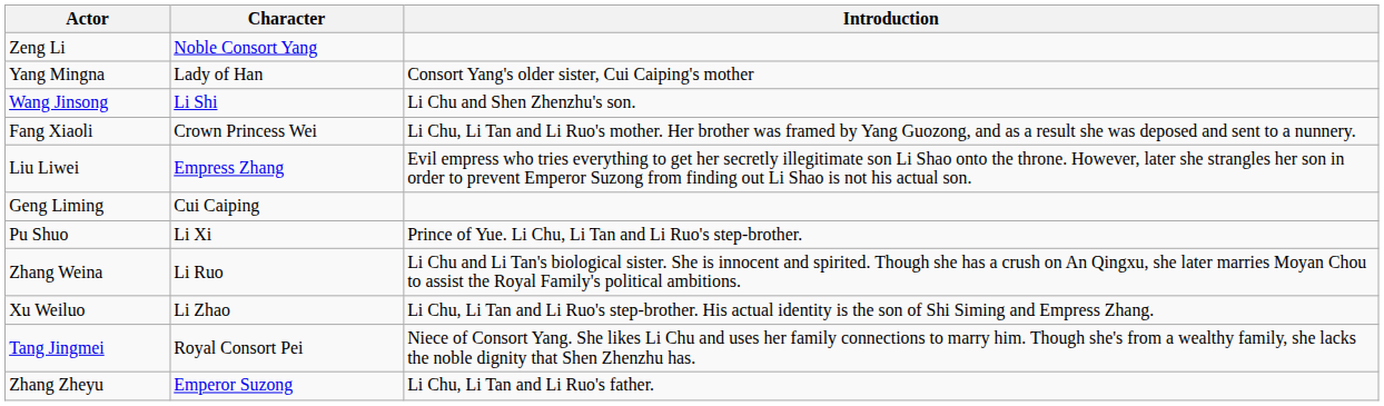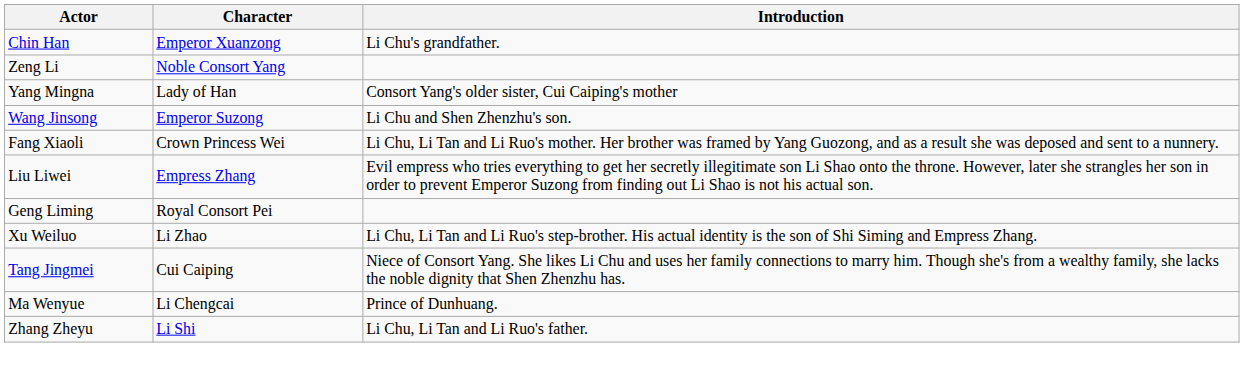 <table class="wikitable">
 <tr>
 <th style="width:12%">Actor</th>
 <th style="width:17%">Character</th>
 <th>Introduction</th>
+</tr>
+<tr>
+<td><a href='#'>Chin Han</a></td>
+<td><a href='#'>Emperor Xuanzong</a></td>
+<td>Li Chu's grandfather.</td>
 </tr>
 <tr>
 <td>Zeng Li</td>
 <td><a href='#'>Noble Consort Yang</a></td>
 <td></td>
 </tr>
 <tr>
 <td>Yang Mingna</td>
 <td>Lady of Han</td>
 <td>Consort Yang's older sister, Cui Caiping's mother</td>
 </tr>
 <tr>
 <td><a href='#'>Wang Jinsong</a></td>
-<td><a href='#'>Li Shi</a></td>
+<td><a href='#'>Emperor Suzong</a></td>
 <td>Li Chu and Shen Zhenzhu's son.</td>
 </tr>
 <tr>
 <td>Fang Xiaoli</td>
 <td>Crown Princess Wei</td>
 <td>Li Chu, Li Tan and Li Ruo's mother. Her brother was framed by Yang Guozong, and as a result she was deposed and sent to a nunnery.</td>
 </tr>
 <tr>
 <td>Liu Liwei</td>
 <td><a href='#'>Empress Zhang</a></td>
 <td>Evil empress who tries everything to get her secretly illegitimate son Li Shao onto the throne. However, later she strangles her son in order to prevent Emperor Suzong from finding out Li Shao is not his actual son.</td>
 </tr>
 <tr>
 <td>Geng Liming</td>
-<td>Cui Caiping</td>
+<td>Royal Consort Pei</td>
 <td></td>
-</tr>
-<tr>
-<td>Pu Shuo</td>
-<td>Li Xi</td>
-<td>Prince of Yue. Li Chu, Li Tan and Li Ruo's step-brother.</td>
-</tr>
-<tr>
-<td>Zhang Weina</td>
-<td>Li Ruo</td>
-<td>Li Chu and Li Tan's biological sister. She is innocent and spirited. Though she has a crush on An Qingxu, she later marries  Moyan Chou to assist the Royal Family's political ambitions.</td>
 </tr>
 <tr>
 <td>Xu Weiluo</td>
 <td>Li Zhao</td>
 <td>Li Chu, Li Tan and Li Ruo's step-brother. His actual identity is the son of Shi Siming and Empress Zhang.</td>
 </tr>
 <tr>
 <td><a href='#'>Tang Jingmei</a></td>
-<td>Royal Consort Pei</td>
+<td>Cui Caiping</td>
 <td>Niece of Consort Yang. She likes Li Chu and uses her family connections to marry him. Though she's from a wealthy family, she lacks the noble dignity that Shen Zhenzhu has.</td>
 </tr>
 <tr>
+<td>Ma Wenyue</td>
+<td>Li Chengcai</td>
+<td>Prince of Dunhuang.</td>
+</tr>
+<tr>
 <td>Zhang Zheyu</td>
-<td><a href='#'>Emperor Suzong</a></td>
+<td><a href='#'>Li Shi</a></td>
 <td>Li Chu, Li Tan and Li Ruo's father.</td>
 </tr>
 </table>
